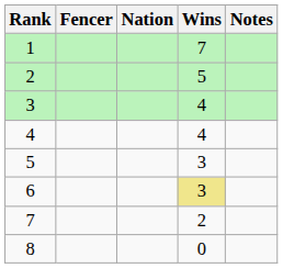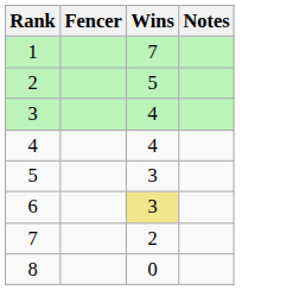 <table class="wikitable sortable" style="text-align:center">
 <tr>
 <th>Rank</th>
 <th>Fencer</th>
-<th>Nation</th>
 <th>Wins</th>
 <th>Notes</th>
 </tr>
 <tr bgcolor=bbf3bb>
 <td>1</td>
-<td align=left></td>
 <td align=left></td>
 <td>7</td>
 <td></td>
 </tr>
 <tr bgcolor=bbf3bb>
 <td>2</td>
 <td align=left></td>
-<td align=left></td>
 <td>5</td>
 <td></td>
 </tr>
 <tr bgcolor=bbf3bb>
 <td>3</td>
-<td align=left></td>
 <td align=left></td>
 <td>4</td>
 <td></td>
 </tr>
 <tr>
 <td>4</td>
 <td align=left></td>
-<td align=left></td>
 <td>4</td>
 <td></td>
 </tr>
 <tr>
 <td>5</td>
-<td align=left></td>
 <td align=left></td>
 <td>3</td>
 <td></td>
 </tr>
 <tr>
 <td>6</td>
 <td align=left></td>
-<td align=left></td>
 <td style="background: khaki;">3</td>
 <td></td>
 </tr>
 <tr>
 <td>7</td>
-<td align=left></td>
 <td align=left></td>
 <td>2</td>
 <td></td>
 </tr>
 <tr>
 <td>8</td>
 <td align=left></td>
-<td align=left></td>
 <td>0</td>
 <td></td>
 </tr>
 </table>
